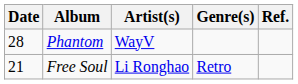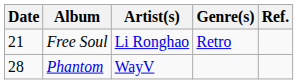 <table class="wikitable">
 <tr>
 <th>Date</th>
 <th>Album</th>
 <th>Artist(s)</th>
 <th>Genre(s)</th>
 <th>Ref.</th>
 </tr>
 <tr>
+<td>21</td>
+<td><em>Free Soul</em></td>
+<td><a href='#'>Li Ronghao</a></td>
+<td><a href='#'>Retro</a></td>
+<td></td>
+</tr>
+<tr>
 <td>28</td>
 <td><em><a href='#'>Phantom</a></em></td>
 <td><a href='#'>WayV</a></td>
 <td></td>
 <td></td>
 </tr>
-<tr>
-<td>21</td>
-<td><em>Free Soul</em></td>
-<td><a href='#'>Li Ronghao</a></td>
-<td><a href='#'>Retro</a></td>
-<td></td>
-</tr>
 </table>
